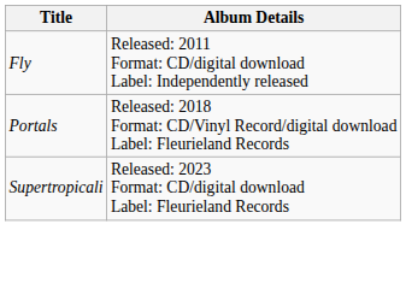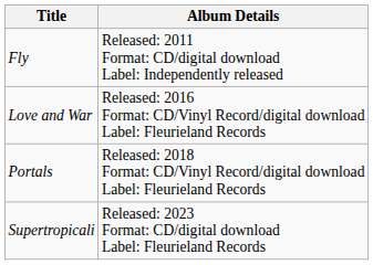 <table class="wikitable">
 <tr>
 <th>Title</th>
 <th>Album Details</th>
 </tr>
 <tr>
 <td><em>Fly</em><br></td>
 <td>Released: 2011<br>Format: CD/digital download<br>Label: Independently released</td>
 </tr>
 <tr>
+<td><em>Love and War</em></td>
+<td>Released: 2016<br>Format: CD/Vinyl Record/digital download<br>Label: Fleurieland Records</td>
+</tr>
+<tr>
 <td><em>Portals</em></td>
 <td>Released: 2018<br>Format: CD/Vinyl Record/digital download<br>Label: Fleurieland Records</td>
 </tr>
 <tr>
 <td><em>Supertropicali</em></td>
 <td>Released: 2023<br>Format: CD/digital download<br>Label: Fleurieland Records</td>
 </tr>
 </table>
